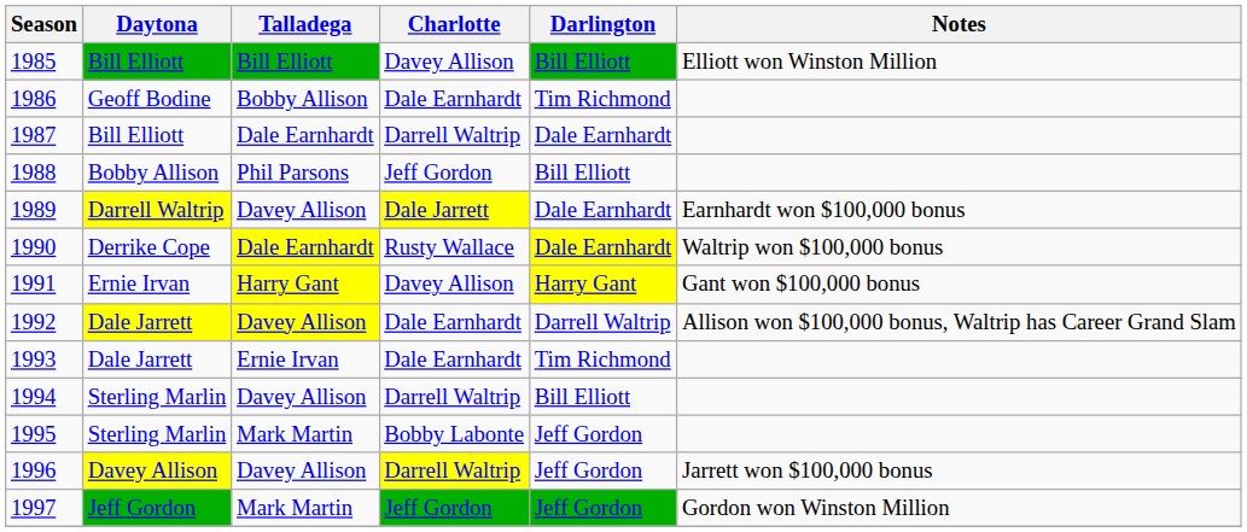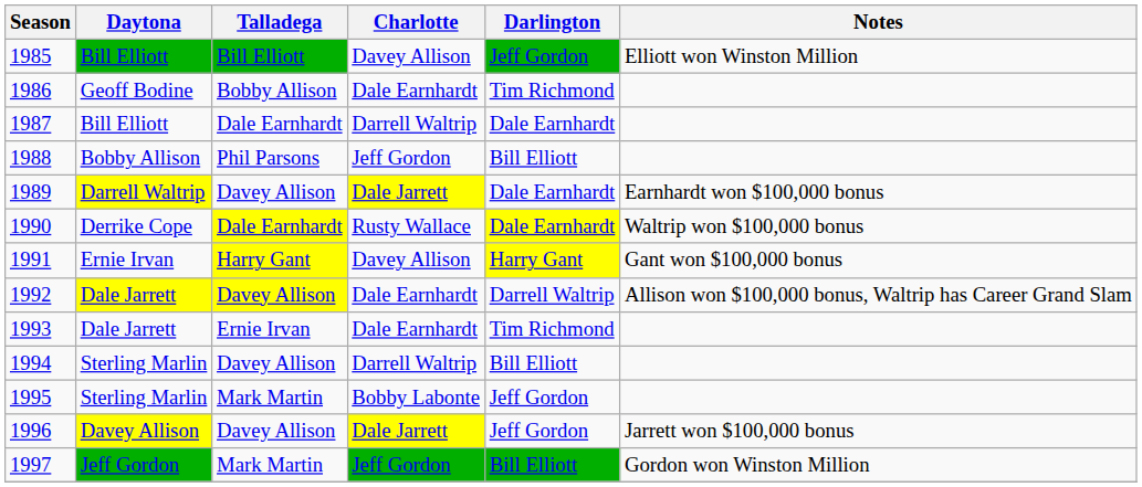 <table class="wikitable" style="font-size: 95%;">
 <tr>
 <th>Season</th>
 <th><a href='#'>Daytona</a></th>
 <th><a href='#'>Talladega</a></th>
 <th><a href='#'>Charlotte</a></th>
 <th><a href='#'>Darlington</a></th>
 <th>Notes</th>
 </tr>
 <tr>
 <td><a href='#'>1985</a></td>
 <td style="background:#00af00;"><a href='#'>Bill Elliott</a></td>
 <td style="background:#00af00;"><a href='#'>Bill Elliott</a></td>
 <td><a href='#'>Davey Allison</a></td>
-<td style="background:#00af00;"><a href='#'>Bill Elliott</a></td>
+<td style="background:#00af00;"><a href='#'>Jeff Gordon</a></td>
 <td>Elliott won Winston Million</td>
 </tr>
 <tr>
 <td><a href='#'>1986</a></td>
 <td><a href='#'>Geoff Bodine</a></td>
 <td><a href='#'>Bobby Allison</a></td>
 <td><a href='#'>Dale Earnhardt</a></td>
 <td><a href='#'>Tim Richmond</a></td>
 <td></td>
 </tr>
 <tr>
 <td><a href='#'>1987</a></td>
 <td><a href='#'>Bill Elliott</a></td>
 <td><a href='#'>Dale Earnhardt</a></td>
 <td><a href='#'>Darrell Waltrip</a></td>
 <td><a href='#'>Dale Earnhardt</a></td>
 <td></td>
 </tr>
 <tr>
 <td><a href='#'>1988</a></td>
 <td><a href='#'>Bobby Allison</a></td>
 <td><a href='#'>Phil Parsons</a></td>
 <td><a href='#'>Jeff Gordon</a></td>
 <td><a href='#'>Bill Elliott</a></td>
 <td></td>
 </tr>
 <tr>
 <td><a href='#'>1989</a></td>
 <td style="background:yellow;"><a href='#'>Darrell Waltrip</a></td>
 <td><a href='#'>Davey Allison</a></td>
 <td style="background:yellow;"><a href='#'>Dale Jarrett</a></td>
 <td><a href='#'>Dale Earnhardt</a></td>
 <td>Earnhardt won $100,000 bonus</td>
 </tr>
 <tr>
 <td><a href='#'>1990</a></td>
 <td><a href='#'>Derrike Cope</a></td>
 <td style="background:yellow;"><a href='#'>Dale Earnhardt</a></td>
 <td><a href='#'>Rusty Wallace</a></td>
 <td style="background:yellow;"><a href='#'>Dale Earnhardt</a></td>
 <td>Waltrip won $100,000 bonus</td>
 </tr>
 <tr>
 <td><a href='#'>1991</a></td>
 <td><a href='#'>Ernie Irvan</a></td>
 <td style="background:yellow;"><a href='#'>Harry Gant</a></td>
 <td><a href='#'>Davey Allison</a></td>
 <td style="background:yellow;"><a href='#'>Harry Gant</a></td>
 <td>Gant won $100,000 bonus</td>
 </tr>
 <tr>
 <td><a href='#'>1992</a></td>
 <td style="background:yellow;"><a href='#'>Dale Jarrett</a></td>
 <td style="background:yellow;"><a href='#'>Davey Allison</a></td>
 <td><a href='#'>Dale Earnhardt</a></td>
 <td><a href='#'>Darrell Waltrip</a></td>
 <td>Allison won $100,000 bonus, Waltrip has Career Grand Slam</td>
 </tr>
 <tr>
 <td><a href='#'>1993</a></td>
 <td><a href='#'>Dale Jarrett</a></td>
 <td><a href='#'>Ernie Irvan</a></td>
 <td><a href='#'>Dale Earnhardt</a></td>
 <td><a href='#'>Tim Richmond</a></td>
 <td></td>
 </tr>
 <tr>
 <td><a href='#'>1994</a></td>
 <td><a href='#'>Sterling Marlin</a></td>
 <td><a href='#'>Davey Allison</a></td>
 <td><a href='#'>Darrell Waltrip</a></td>
 <td><a href='#'>Bill Elliott</a></td>
 <td></td>
 </tr>
 <tr>
 <td><a href='#'>1995</a></td>
 <td><a href='#'>Sterling Marlin</a></td>
 <td><a href='#'>Mark Martin</a></td>
 <td><a href='#'>Bobby Labonte</a></td>
 <td><a href='#'>Jeff Gordon</a></td>
 <td></td>
 </tr>
 <tr>
 <td><a href='#'>1996</a></td>
 <td style="background:yellow;"><a href='#'>Davey Allison</a></td>
 <td><a href='#'>Davey Allison</a></td>
-<td style="background:yellow;"><a href='#'>Darrell Waltrip</a></td>
+<td style="background:yellow;"><a href='#'>Dale Jarrett</a></td>
 <td><a href='#'>Jeff Gordon</a></td>
 <td>Jarrett won $100,000 bonus</td>
 </tr>
 <tr>
 <td><a href='#'>1997</a></td>
 <td style="background:#00af00;"><a href='#'>Jeff Gordon</a></td>
 <td><a href='#'>Mark Martin</a></td>
 <td style="background:#00af00;"><a href='#'>Jeff Gordon</a></td>
-<td style="background:#00af00;"><a href='#'>Jeff Gordon</a></td>
+<td style="background:#00af00;"><a href='#'>Bill Elliott</a></td>
 <td>Gordon won Winston Million</td>
 </tr>
 <tr>
 </tr>
 </table>
